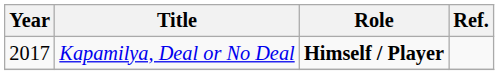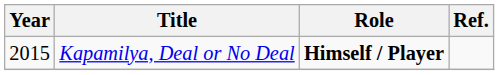 <table class="wikitable">
 <tr>
 <th>Year</th>
 <th>Title</th>
 <th>Role</th>
 <th>Ref.</th>
 </tr>
 <tr>
-<td>2017</td>
+<td>2015</td>
 <td><em><a href='#'>Kapamilya, Deal or No Deal</a></em></td>
 <td><strong>Himself / Player</strong></td>
 <td></td>
 </tr>
 <tr>
 </tr>
 </table>
